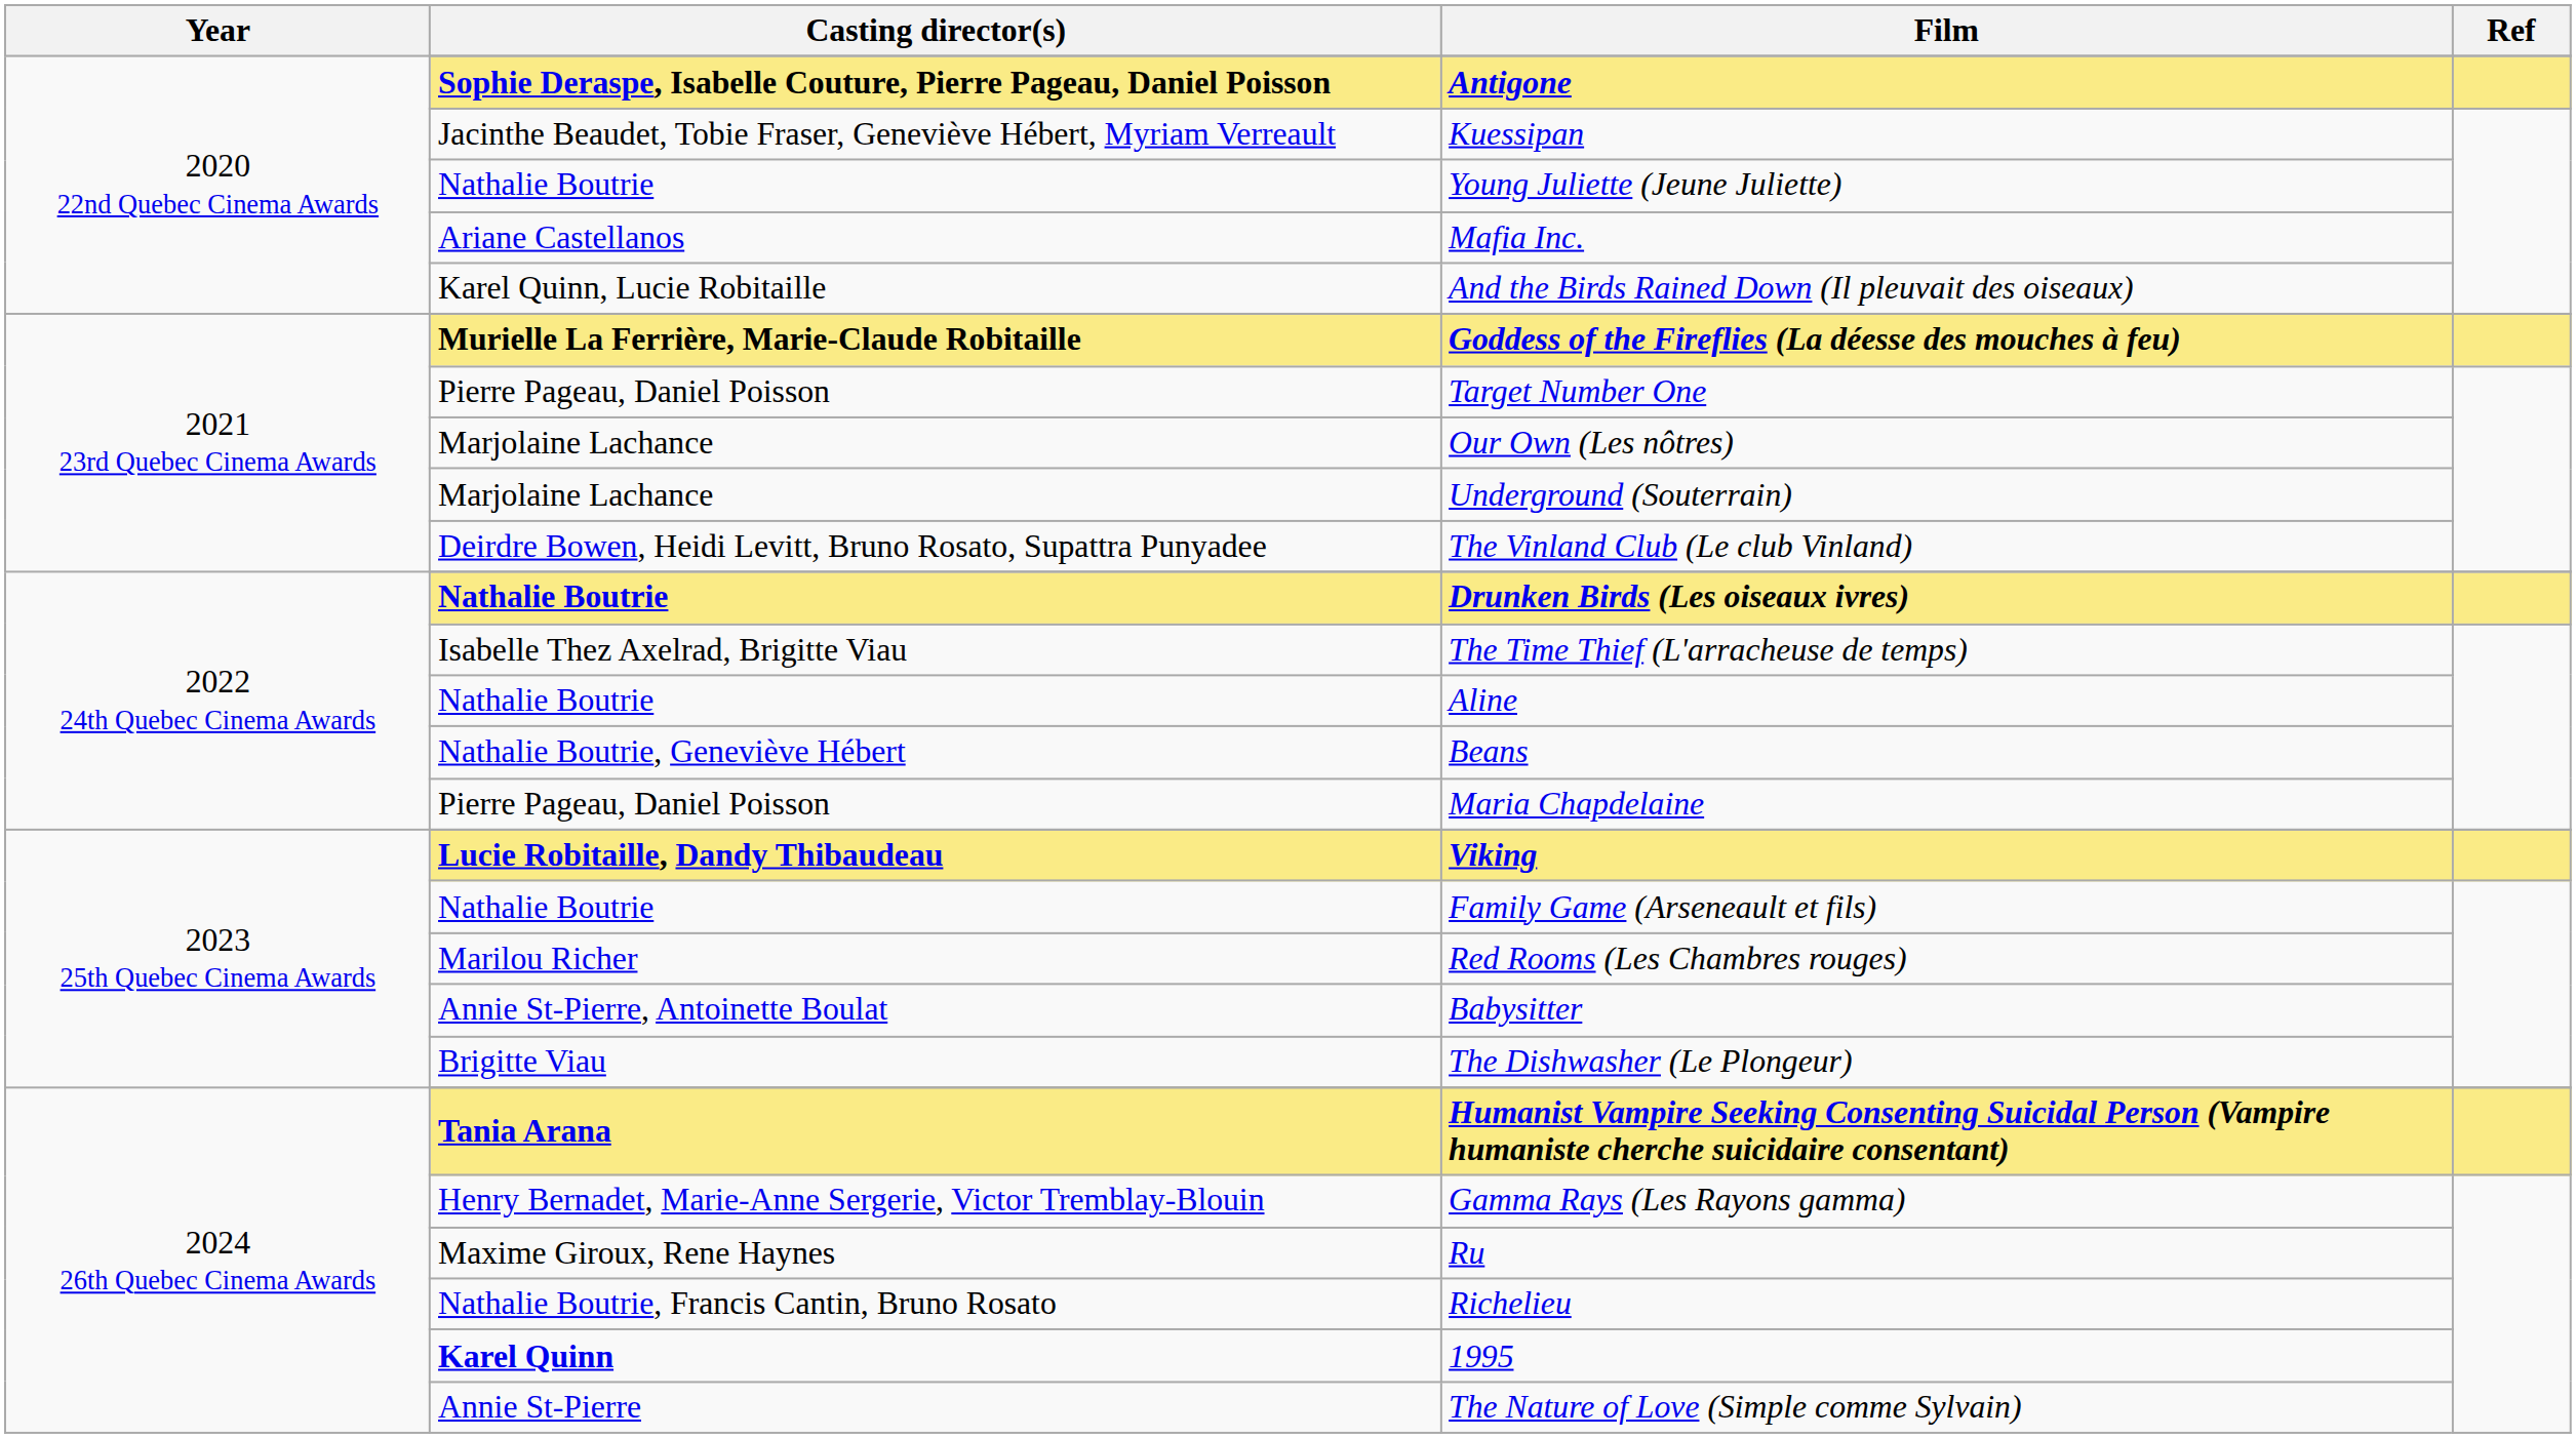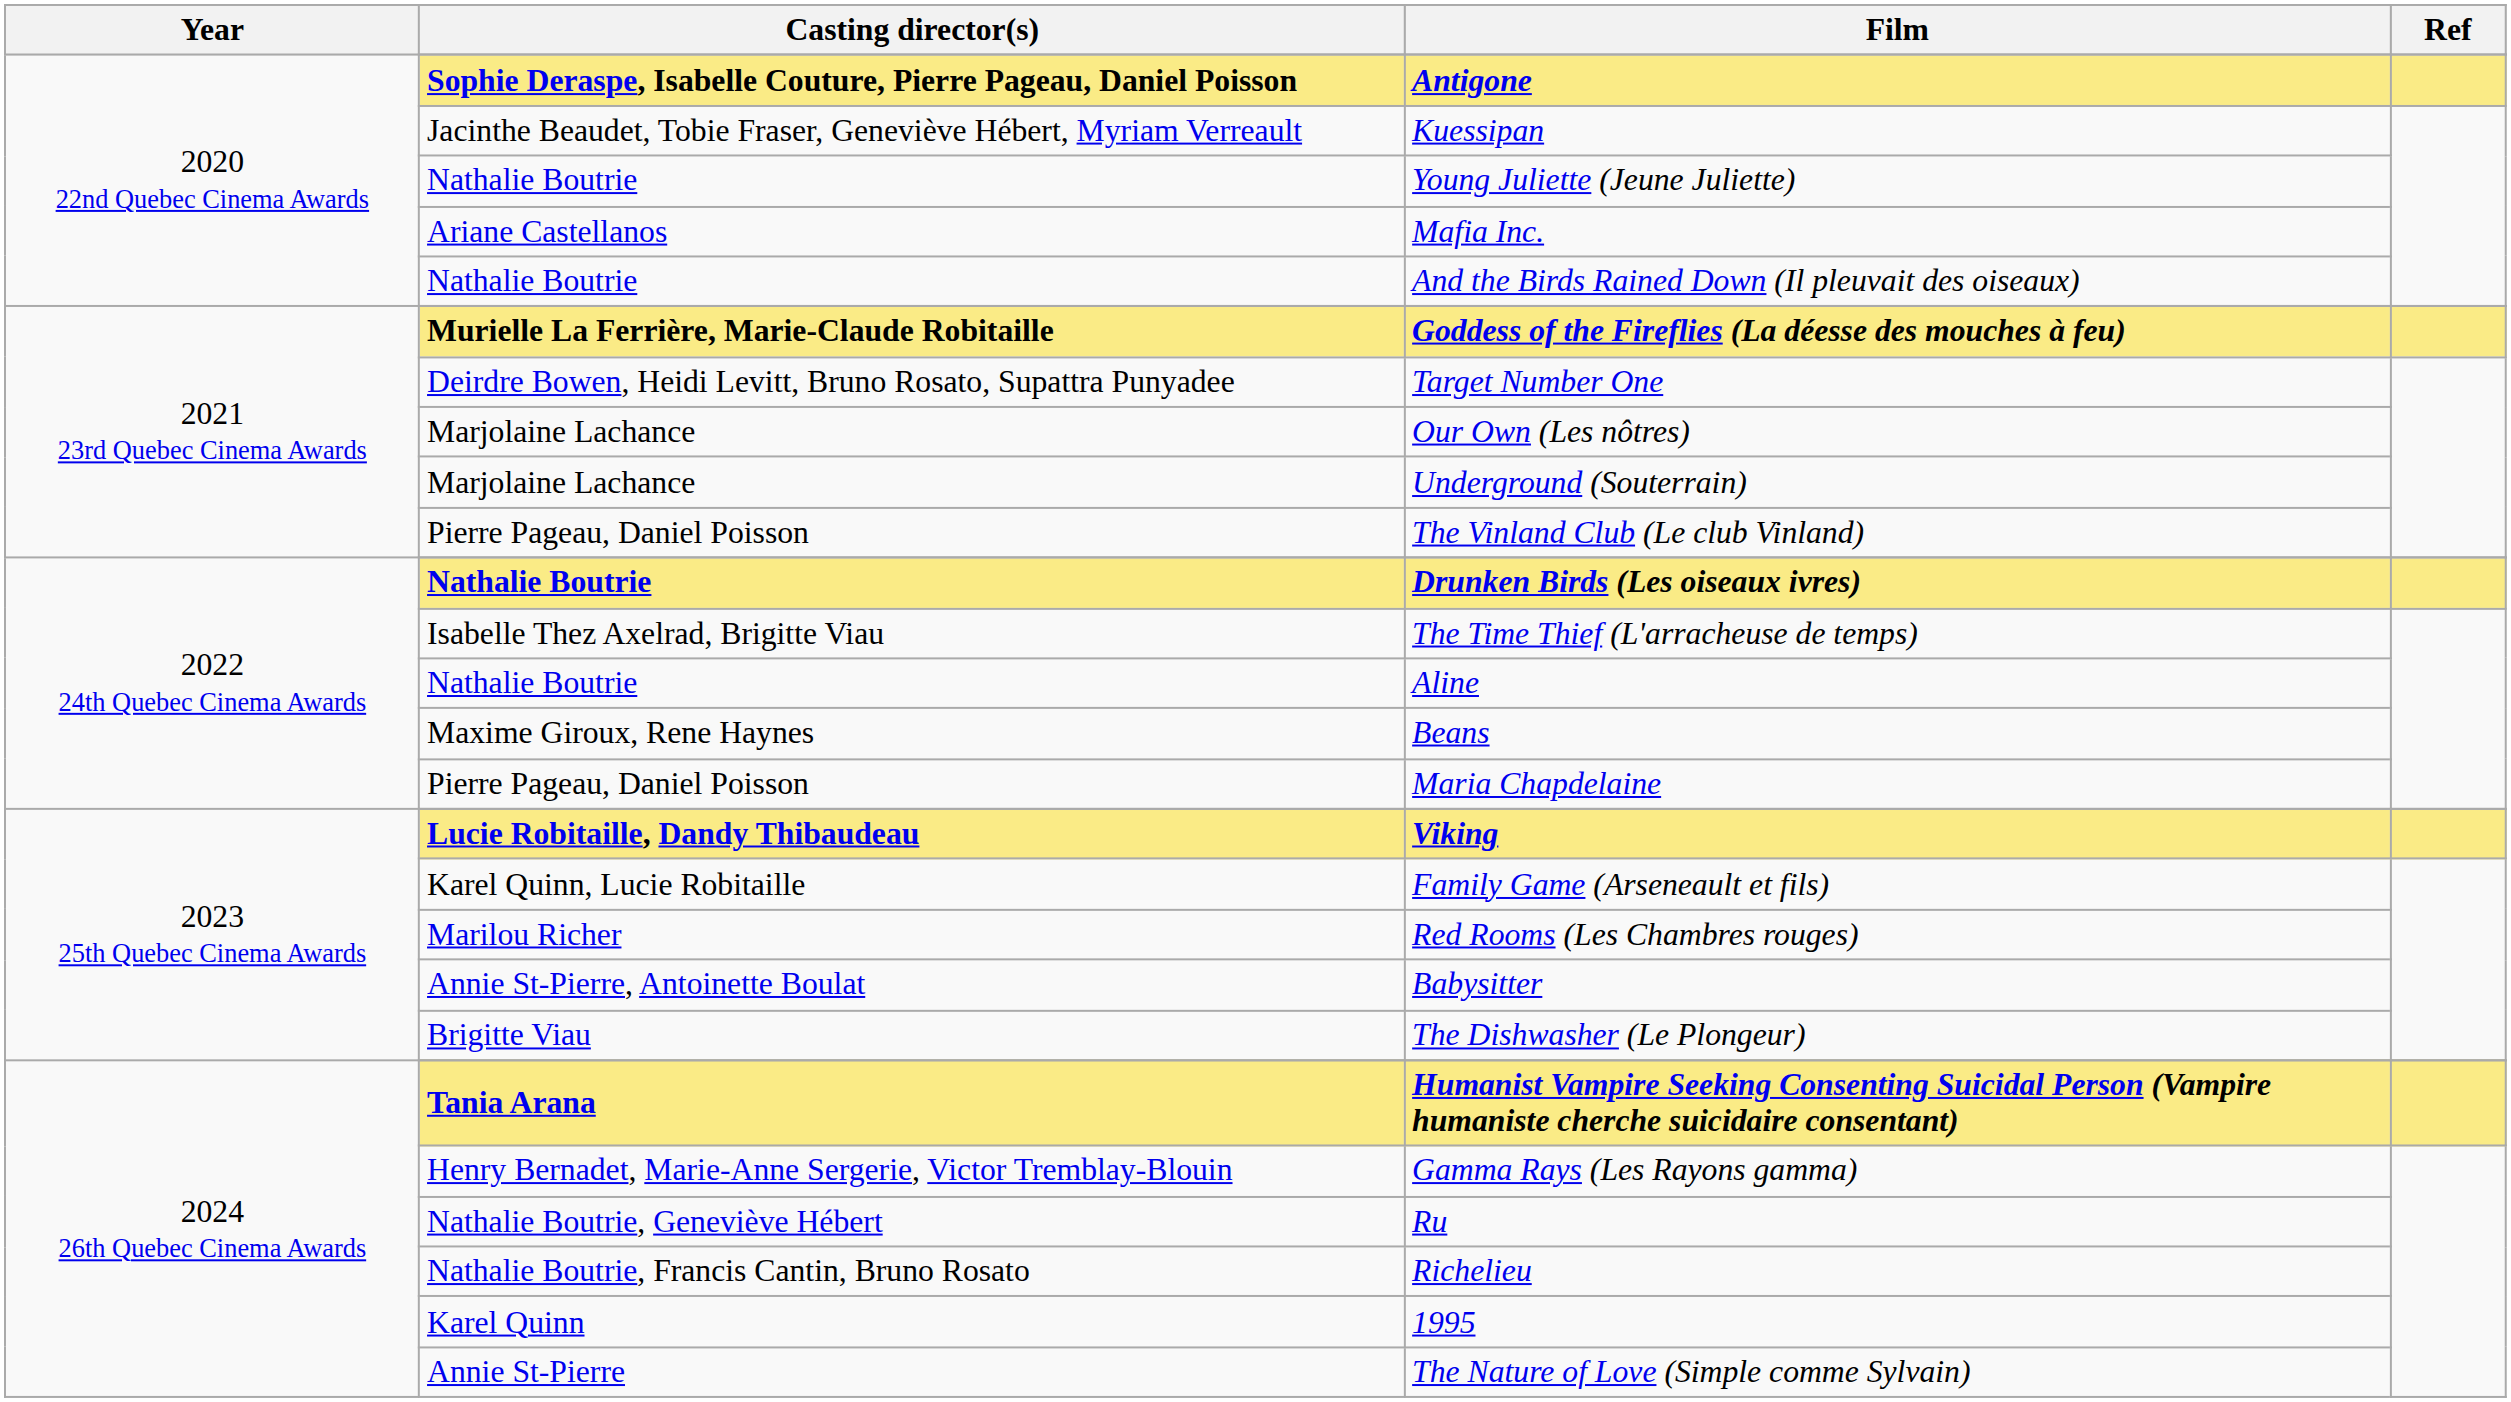 <table class="wikitable" style="width:100%;">
 <tr style="background:#bebebe;">
 <th style="width:8%;">Year</th>
 <th style="width:19%;">Casting director(s)</th>
 <th style="width:19%;">Film</th>
 <th style="width:2%;">Ref</th>
 </tr>
 <tr>
 <td rowspan="6" align="center">2020 <br> <small><a href='#'>22nd Quebec Cinema Awards</a></small></td>
 </tr>
 <tr style="background:#FAEB86">
 <td><strong><a href='#'>Sophie Deraspe</a>, Isabelle Couture, Pierre Pageau, Daniel Poisson</strong></td>
 <td><strong><em><a href='#'>Antigone</a></em></strong></td>
 <td></td>
 </tr>
 <tr>
 <td>Jacinthe Beaudet, Tobie Fraser, Geneviève Hébert, <a href='#'>Myriam Verreault</a></td>
 <td><em><a href='#'>Kuessipan</a></em></td>
 <td rowspan=4></td>
 </tr>
 <tr>
 <td><a href='#'>Nathalie Boutrie</a></td>
 <td><em><a href='#'>Young Juliette</a> (Jeune Juliette)</em></td>
 </tr>
 <tr>
 <td><a href='#'>Ariane Castellanos</a></td>
 <td><em><a href='#'>Mafia Inc.</a></em></td>
 </tr>
 <tr>
-<td>Karel Quinn, Lucie Robitaille</td>
+<td><a href='#'>Nathalie Boutrie</a></td>
 <td><em><a href='#'>And the Birds Rained Down</a> (Il pleuvait des oiseaux)</em></td>
 </tr>
 <tr>
 <td rowspan="6" align="center">2021<br><small><a href='#'>23rd Quebec Cinema Awards</a></small></td>
 </tr>
 <tr style="background:#FAEB86">
 <td><strong>Murielle La Ferrière, Marie-Claude Robitaille</strong></td>
 <td><strong><em><a href='#'>Goddess of the Fireflies</a> (La déesse des mouches à feu)</em></strong></td>
 <td></td>
 </tr>
 <tr>
-<td>Pierre Pageau, Daniel Poisson</td>
+<td><a href='#'>Deirdre Bowen</a>, Heidi Levitt, Bruno Rosato, Supattra Punyadee</td>
 <td><em><a href='#'>Target Number One</a></em></td>
 <td rowspan=4></td>
 </tr>
 <tr>
 <td>Marjolaine Lachance</td>
 <td><em><a href='#'>Our Own</a> (Les nôtres)</em></td>
 </tr>
 <tr>
 <td>Marjolaine Lachance</td>
 <td><em><a href='#'>Underground</a> (Souterrain)</em></td>
 </tr>
 <tr>
-<td><a href='#'>Deirdre Bowen</a>, Heidi Levitt, Bruno Rosato, Supattra Punyadee</td>
+<td>Pierre Pageau, Daniel Poisson</td>
 <td><em><a href='#'>The Vinland Club</a> (Le club Vinland)</em></td>
 </tr>
 <tr>
 <td rowspan="6" align="center">2022<br><small><a href='#'>24th Quebec Cinema Awards</a></small></td>
 </tr>
 <tr style="background:#FAEB86">
 <td><strong><a href='#'>Nathalie Boutrie</a></strong></td>
 <td><strong><em><a href='#'>Drunken Birds</a> (Les oiseaux ivres)</em></strong></td>
 <td></td>
 </tr>
 <tr>
 <td>Isabelle Thez Axelrad, Brigitte Viau</td>
 <td><em><a href='#'>The Time Thief</a> (L'arracheuse de temps)</em></td>
 <td rowspan=4></td>
 </tr>
 <tr>
 <td><a href='#'>Nathalie Boutrie</a></td>
 <td><em><a href='#'>Aline</a></em></td>
 </tr>
 <tr>
-<td><a href='#'>Nathalie Boutrie</a>, <a href='#'>Geneviève Hébert</a></td>
+<td>Maxime Giroux, Rene Haynes</td>
 <td><em><a href='#'>Beans</a></em></td>
 </tr>
 <tr>
 <td>Pierre Pageau, Daniel Poisson</td>
 <td><em><a href='#'>Maria Chapdelaine</a></em></td>
 </tr>
 <tr>
 <td rowspan="6" align="center">2023<br><small><a href='#'>25th Quebec Cinema Awards</a></small></td>
 </tr>
 <tr style="background:#FAEB86">
 <td><strong><a href='#'>Lucie Robitaille</a>, <a href='#'>Dandy Thibaudeau</a></strong></td>
 <td><strong><em><a href='#'>Viking</a></em></strong></td>
 <td></td>
 </tr>
 <tr>
-<td><a href='#'>Nathalie Boutrie</a></td>
+<td>Karel Quinn, Lucie Robitaille</td>
 <td><em><a href='#'>Family Game</a> (Arseneault et fils)</em></td>
 <td rowspan=4></td>
 </tr>
 <tr>
 <td><a href='#'>Marilou Richer</a></td>
 <td><em><a href='#'>Red Rooms</a> (Les Chambres rouges)</em></td>
 </tr>
 <tr>
 <td><a href='#'>Annie St-Pierre</a>, <a href='#'>Antoinette Boulat</a></td>
 <td><em><a href='#'>Babysitter</a></em></td>
 </tr>
 <tr>
 <td><a href='#'>Brigitte Viau</a></td>
 <td><em><a href='#'>The Dishwasher</a> (Le Plongeur)</em></td>
 </tr>
 <tr>
 <td rowspan="7" align="center">2024<br><small><a href='#'>26th Quebec Cinema Awards</a></small></td>
 </tr>
 <tr style="background:#FAEB86">
 <td><strong><a href='#'>Tania Arana</a></strong></td>
 <td><strong><em><a href='#'>Humanist Vampire Seeking Consenting Suicidal Person</a> (Vampire humaniste cherche suicidaire consentant)</em></strong></td>
 <td></td>
 </tr>
 <tr>
 <td><a href='#'>Henry Bernadet</a>, <a href='#'>Marie-Anne Sergerie</a>, <a href='#'>Victor Tremblay-Blouin</a></td>
 <td><em><a href='#'>Gamma Rays</a> (Les Rayons gamma)</em></td>
 <td rowspan=5></td>
 </tr>
 <tr>
-<td>Maxime Giroux, Rene Haynes</td>
+<td><a href='#'>Nathalie Boutrie</a>, <a href='#'>Geneviève Hébert</a></td>
 <td><em><a href='#'>Ru</a></em></td>
 </tr>
 <tr>
 <td><a href='#'>Nathalie Boutrie</a>, Francis Cantin, Bruno Rosato</td>
 <td><em><a href='#'>Richelieu</a></em></td>
 </tr>
 <tr>
-<td><strong><a href='#'>Karel Quinn</a></strong></td>
+<td><a href='#'>Karel Quinn</a></td>
 <td><em><a href='#'>1995</a></em></td>
 </tr>
 <tr>
 <td><a href='#'>Annie St-Pierre</a></td>
 <td><em><a href='#'>The Nature of Love</a> (Simple comme Sylvain)</em></td>
 </tr>
 </table>
